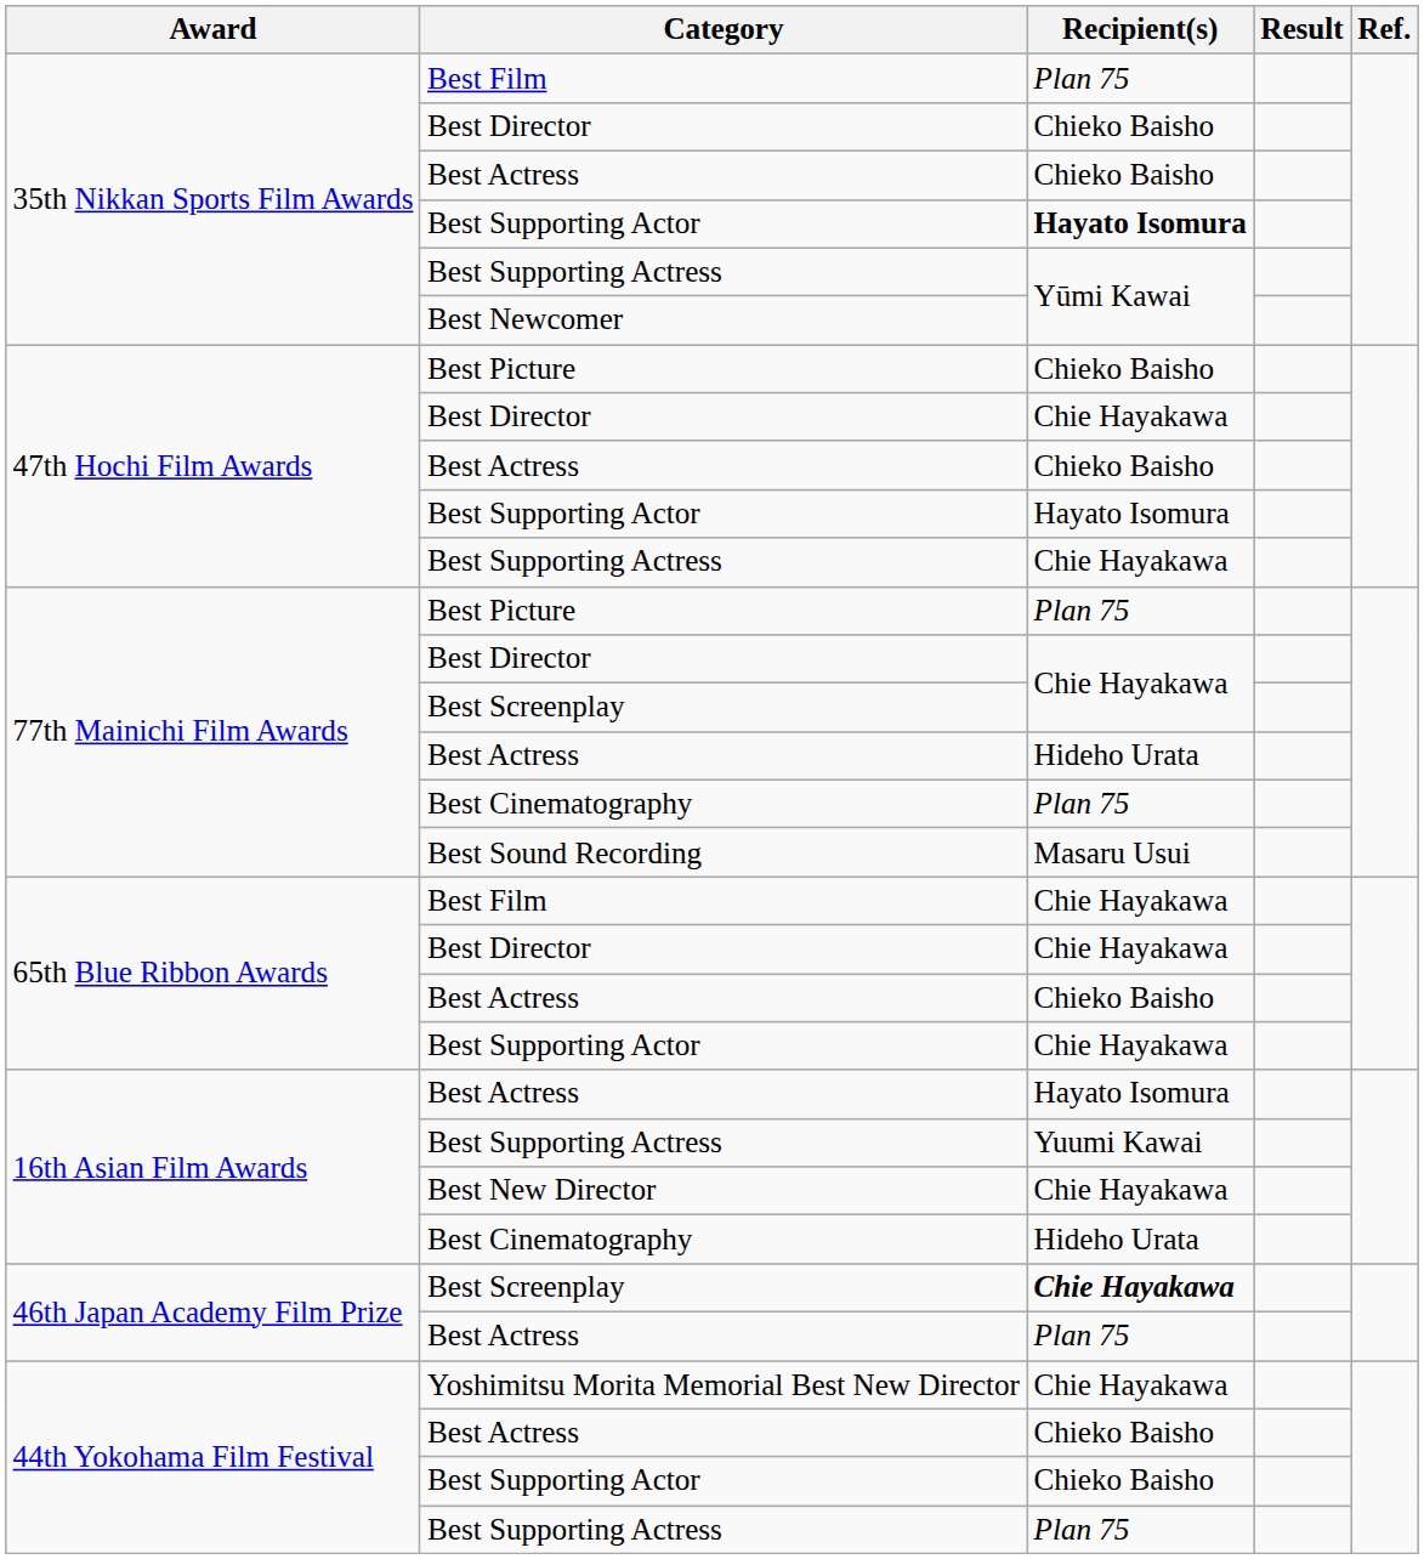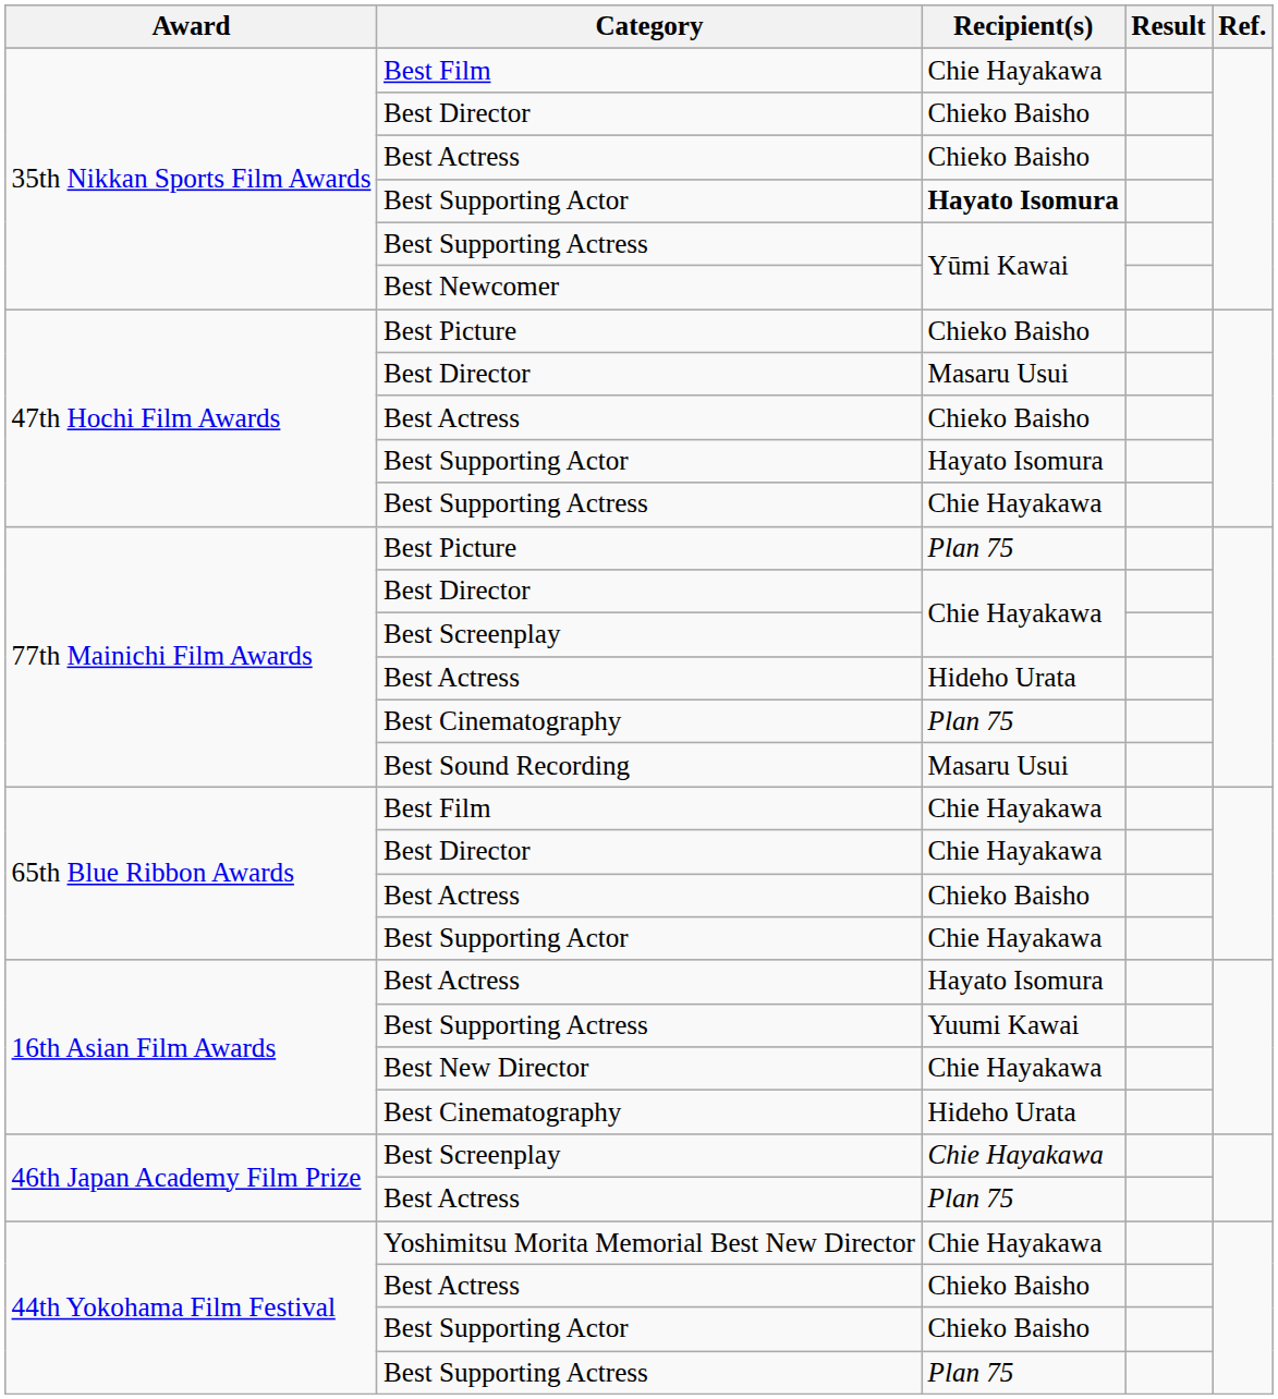 <table class="wikitable plainrowheaders sortable">
 <tr>
 <th scope="col">Award</th>
 <th scope="col">Category</th>
 <th scope="col">Recipient(s)</th>
 <th scope="col">Result</th>
 <th scope="col" class="unsortable">Ref.</th>
 </tr>
 <tr>
 <td rowspan=6>35th <a href='#'>Nikkan Sports Film Awards</a></td>
 <td><a href='#'>Best Film</a></td>
-<td><em>Plan 75</em></td>
+<td>Chie Hayakawa</td>
 <td></td>
 <td rowspan=6><br></td>
 </tr>
 <tr>
 <td>Best Director</td>
 <td>Chieko Baisho</td>
 <td></td>
 </tr>
 <tr>
 <td>Best Actress</td>
 <td>Chieko Baisho</td>
 <td></td>
 </tr>
 <tr>
 <td>Best Supporting Actor</td>
 <td><strong>Hayato Isomura</strong></td>
 <td></td>
 </tr>
 <tr>
 <td>Best Supporting Actress</td>
 <td rowspan=2>Yūmi Kawai</td>
 <td></td>
 </tr>
 <tr>
 <td>Best Newcomer</td>
 <td></td>
 </tr>
 <tr>
 <td rowspan=5>47th <a href='#'>Hochi Film Awards</a></td>
 <td>Best Picture</td>
 <td>Chieko Baisho</td>
 <td></td>
 <td rowspan=5></td>
 </tr>
 <tr>
 <td>Best Director</td>
-<td>Chie Hayakawa</td>
+<td>Masaru Usui</td>
 <td></td>
 </tr>
 <tr>
 <td>Best Actress</td>
 <td>Chieko Baisho</td>
 <td></td>
 </tr>
 <tr>
 <td>Best Supporting Actor</td>
 <td>Hayato Isomura</td>
 <td></td>
 </tr>
 <tr>
 <td>Best Supporting Actress</td>
 <td>Chie Hayakawa</td>
 <td></td>
 </tr>
 <tr>
 <td rowspan=6>77th <a href='#'>Mainichi Film Awards</a></td>
 <td>Best Picture</td>
 <td><em>Plan 75</em></td>
 <td></td>
 <td rowspan=6><br></td>
 </tr>
 <tr>
 <td>Best Director</td>
 <td rowspan=2>Chie Hayakawa</td>
 <td></td>
 </tr>
 <tr>
 <td>Best Screenplay</td>
 <td></td>
 </tr>
 <tr>
 <td>Best Actress</td>
 <td>Hideho Urata</td>
 <td></td>
 </tr>
 <tr>
 <td>Best Cinematography</td>
 <td><em>Plan 75</em></td>
 <td></td>
 </tr>
 <tr>
 <td>Best Sound Recording</td>
 <td>Masaru Usui</td>
 <td></td>
 </tr>
 <tr>
 <td rowspan=4>65th <a href='#'>Blue Ribbon Awards</a></td>
 <td>Best Film</td>
 <td>Chie Hayakawa</td>
 <td></td>
 <td rowspan=4></td>
 </tr>
 <tr>
 <td>Best Director</td>
 <td>Chie Hayakawa</td>
 <td></td>
 </tr>
 <tr>
 <td>Best Actress</td>
 <td>Chieko Baisho</td>
 <td></td>
 </tr>
 <tr>
 <td>Best Supporting Actor</td>
 <td>Chie Hayakawa</td>
 <td></td>
 </tr>
 <tr>
 <td rowspan=4><a href='#'>16th Asian Film Awards</a></td>
 <td>Best Actress</td>
 <td>Hayato Isomura</td>
 <td></td>
 <td rowspan=4></td>
 </tr>
 <tr>
 <td>Best Supporting Actress</td>
 <td>Yuumi Kawai</td>
 <td></td>
 </tr>
 <tr>
 <td>Best New Director</td>
 <td>Chie Hayakawa</td>
 <td></td>
 </tr>
 <tr>
 <td>Best Cinematography</td>
 <td>Hideho Urata</td>
 <td></td>
 </tr>
 <tr>
 <td rowspan=2><a href='#'>46th Japan Academy Film Prize</a></td>
 <td>Best Screenplay</td>
-<td><strong><em>Chie Hayakawa</em></strong></td>
+<td><em>Chie Hayakawa</em></td>
 <td></td>
 <td rowspan=2></td>
 </tr>
 <tr>
 <td>Best Actress</td>
 <td><em>Plan 75</em></td>
 <td></td>
 </tr>
 <tr>
 <td rowspan=4><a href='#'>44th Yokohama Film Festival</a></td>
 <td>Yoshimitsu Morita Memorial Best New Director</td>
 <td>Chie Hayakawa</td>
 <td></td>
 <td rowspan=4></td>
 </tr>
 <tr>
 <td>Best Actress</td>
 <td>Chieko Baisho</td>
 <td></td>
 </tr>
 <tr>
 <td>Best Supporting Actor</td>
 <td>Chieko Baisho</td>
 <td></td>
 </tr>
 <tr>
 <td>Best Supporting Actress</td>
 <td><em>Plan 75</em></td>
 <td></td>
 </tr>
 <tr>
 </tr>
 </table>
